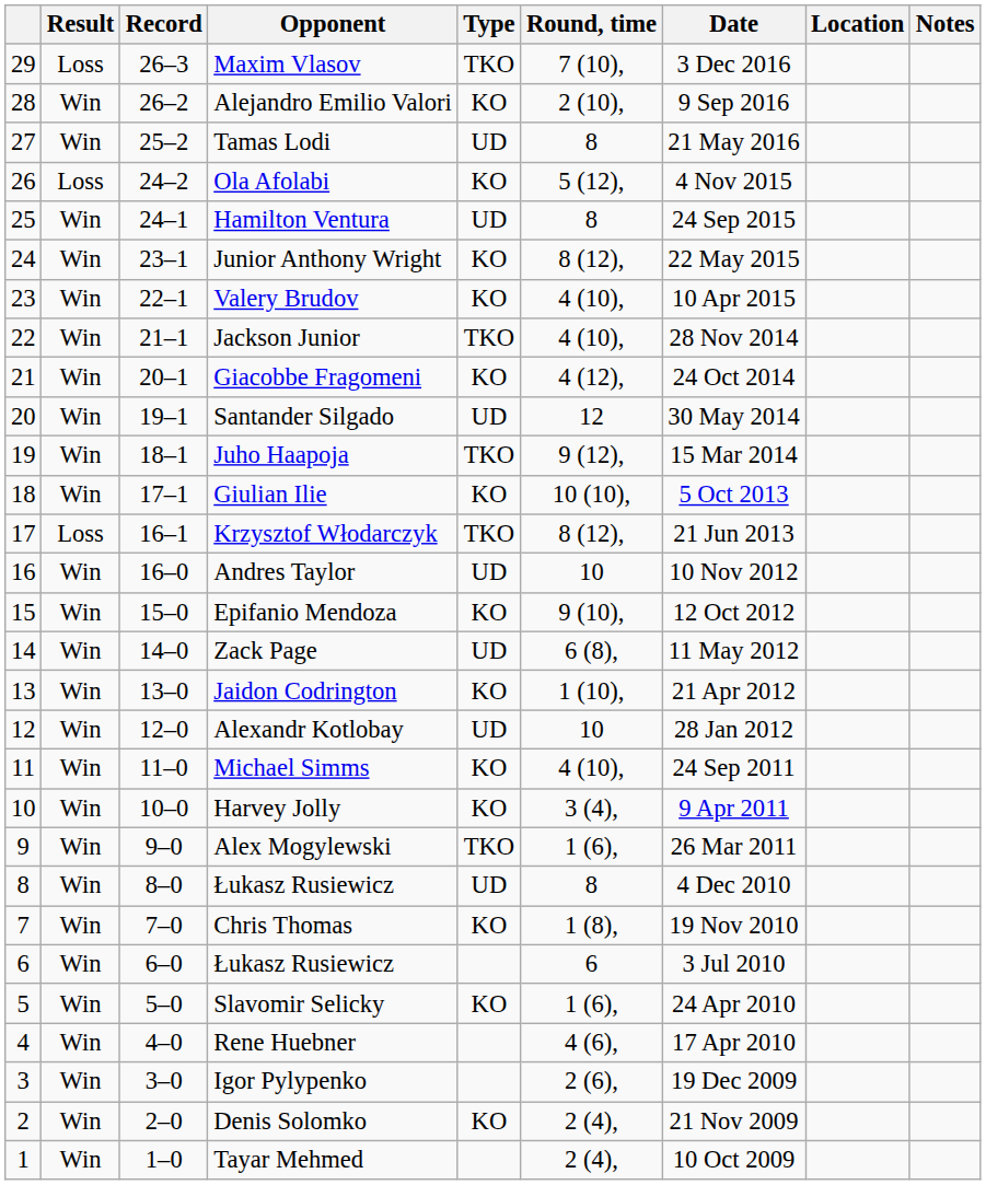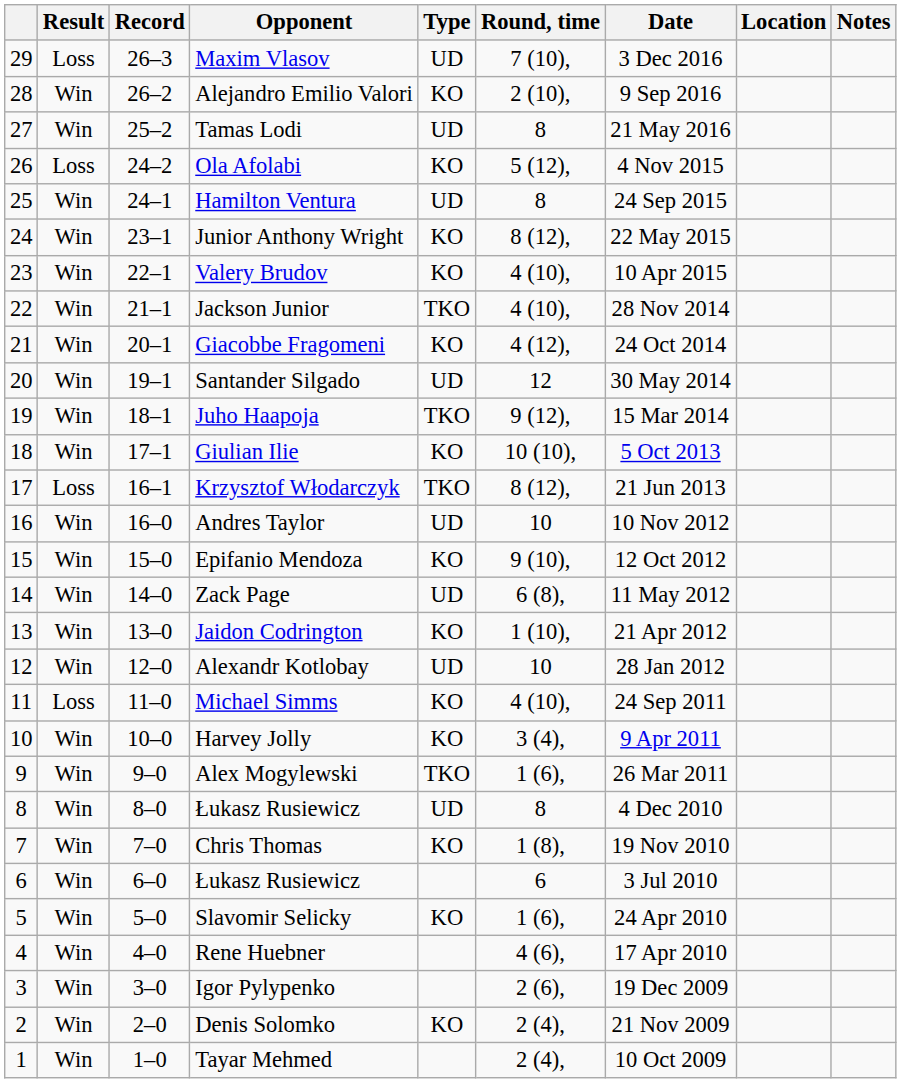 <table class="wikitable" style="text-align:center">
 <tr>
 <th></th>
 <th>Result</th>
 <th>Record</th>
 <th>Opponent</th>
 <th>Type</th>
 <th>Round, time</th>
 <th>Date</th>
 <th>Location</th>
 <th>Notes</th>
 </tr>
 <tr>
 <td>29</td>
 <td>Loss</td>
 <td>26–3</td>
 <td style="text-align:left;"><a href='#'>Maxim Vlasov</a></td>
-<td>TKO</td>
+<td>UD</td>
 <td>7 (10), </td>
 <td>3 Dec 2016</td>
 <td style="text-align:left;"></td>
 <td style="text-align:left;"></td>
 </tr>
 <tr>
 <td>28</td>
 <td>Win</td>
 <td>26–2</td>
 <td style="text-align:left;">Alejandro Emilio Valori</td>
 <td>KO</td>
 <td>2 (10), </td>
 <td>9 Sep 2016</td>
 <td style="text-align:left;"></td>
 <td></td>
 </tr>
 <tr>
 <td>27</td>
 <td>Win</td>
 <td>25–2</td>
 <td style="text-align:left;">Tamas Lodi</td>
 <td>UD</td>
 <td>8</td>
 <td>21 May 2016</td>
 <td style="text-align:left;"></td>
 <td></td>
 </tr>
 <tr>
 <td>26</td>
 <td>Loss</td>
 <td>24–2</td>
 <td style="text-align:left;"><a href='#'>Ola Afolabi</a></td>
 <td>KO</td>
 <td>5 (12), </td>
 <td>4 Nov 2015</td>
 <td style="text-align:left;"></td>
 <td style="text-align:left;"></td>
 </tr>
 <tr>
 <td>25</td>
 <td>Win</td>
 <td>24–1</td>
 <td style="text-align:left;"><a href='#'>Hamilton Ventura</a></td>
 <td>UD</td>
 <td>8</td>
 <td>24 Sep 2015</td>
 <td style="text-align:left;"></td>
 <td></td>
 </tr>
 <tr>
 <td>24</td>
 <td>Win</td>
 <td>23–1</td>
 <td style="text-align:left;">Junior Anthony Wright</td>
 <td>KO</td>
 <td>8 (12), </td>
 <td>22 May 2015</td>
 <td style="text-align:left;"></td>
 <td style="text-align:left;"></td>
 </tr>
 <tr>
 <td>23</td>
 <td>Win</td>
 <td>22–1</td>
 <td style="text-align:left;"><a href='#'>Valery Brudov</a></td>
 <td>KO</td>
 <td>4 (10), </td>
 <td>10 Apr 2015</td>
 <td style="text-align:left;"></td>
 <td></td>
 </tr>
 <tr>
 <td>22</td>
 <td>Win</td>
 <td>21–1</td>
 <td style="text-align:left;">Jackson Junior</td>
 <td>TKO</td>
 <td>4 (10), </td>
 <td>28 Nov 2014</td>
 <td style="text-align:left;"></td>
 <td></td>
 </tr>
 <tr>
 <td>21</td>
 <td>Win</td>
 <td>20–1</td>
 <td style="text-align:left;"><a href='#'>Giacobbe Fragomeni</a></td>
 <td>KO</td>
 <td>4 (12), </td>
 <td>24 Oct 2014</td>
 <td style="text-align:left;"></td>
 <td style="text-align:left;"></td>
 </tr>
 <tr>
 <td>20</td>
 <td>Win</td>
 <td>19–1</td>
 <td style="text-align:left;">Santander Silgado</td>
 <td>UD</td>
 <td>12</td>
 <td>30 May 2014</td>
 <td style="text-align:left;"></td>
 <td style="text-align:left;"></td>
 </tr>
 <tr>
 <td>19</td>
 <td>Win</td>
 <td>18–1</td>
 <td style="text-align:left;"><a href='#'>Juho Haapoja</a></td>
 <td>TKO</td>
 <td>9 (12), </td>
 <td>15 Mar 2014</td>
 <td style="text-align:left;"></td>
 <td style="text-align:left;"></td>
 </tr>
 <tr>
 <td>18</td>
 <td>Win</td>
 <td>17–1</td>
 <td style="text-align:left;"><a href='#'>Giulian Ilie</a></td>
 <td>KO</td>
 <td>10 (10), </td>
 <td><a href='#'>5 Oct 2013</a></td>
 <td style="text-align:left;"></td>
 <td></td>
 </tr>
 <tr>
 <td>17</td>
 <td>Loss</td>
 <td>16–1</td>
 <td style="text-align:left;"><a href='#'>Krzysztof Włodarczyk</a></td>
 <td>TKO</td>
 <td>8 (12), </td>
 <td>21 Jun 2013</td>
 <td style="text-align:left;"></td>
 <td style="text-align:left;"></td>
 </tr>
 <tr>
 <td>16</td>
 <td>Win</td>
 <td>16–0</td>
 <td style="text-align:left;">Andres Taylor</td>
 <td>UD</td>
 <td>10</td>
 <td>10 Nov 2012</td>
 <td style="text-align:left;"></td>
 <td></td>
 </tr>
 <tr>
 <td>15</td>
 <td>Win</td>
 <td>15–0</td>
 <td style="text-align:left;">Epifanio Mendoza</td>
 <td>KO</td>
 <td>9 (10), </td>
 <td>12 Oct 2012</td>
 <td style="text-align:left;"></td>
 <td style="text-align:left;"></td>
 </tr>
 <tr>
 <td>14</td>
 <td>Win</td>
 <td>14–0</td>
 <td style="text-align:left;">Zack Page</td>
 <td>UD</td>
 <td>6 (8), </td>
 <td>11 May 2012</td>
 <td style="text-align:left;"></td>
 <td></td>
 </tr>
 <tr>
 <td>13</td>
 <td>Win</td>
 <td>13–0</td>
 <td style="text-align:left;"><a href='#'>Jaidon Codrington</a></td>
 <td>KO</td>
 <td>1 (10), </td>
 <td>21 Apr 2012</td>
 <td style="text-align:left;"></td>
 <td style="text-align:left;"></td>
 </tr>
 <tr>
 <td>12</td>
 <td>Win</td>
 <td>12–0</td>
 <td style="text-align:left;">Alexandr Kotlobay</td>
 <td>UD</td>
 <td>10</td>
 <td>28 Jan 2012</td>
 <td style="text-align:left;"></td>
 <td style="text-align:left;"></td>
 </tr>
 <tr>
 <td>11</td>
-<td>Win</td>
+<td>Loss</td>
 <td>11–0</td>
 <td style="text-align:left;"><a href='#'>Michael Simms</a></td>
 <td>KO</td>
 <td>4 (10), </td>
 <td>24 Sep 2011</td>
 <td style="text-align:left;"></td>
 <td></td>
 </tr>
 <tr>
 <td>10</td>
 <td>Win</td>
 <td>10–0</td>
 <td style="text-align:left;">Harvey Jolly</td>
 <td>KO</td>
 <td>3 (4), </td>
 <td><a href='#'>9 Apr 2011</a></td>
 <td style="text-align:left;"></td>
 <td></td>
 </tr>
 <tr>
 <td>9</td>
 <td>Win</td>
 <td>9–0</td>
 <td style="text-align:left;">Alex Mogylewski</td>
 <td>TKO</td>
 <td>1 (6), </td>
 <td>26 Mar 2011</td>
 <td style="text-align:left;"></td>
 <td></td>
 </tr>
 <tr>
 <td>8</td>
 <td>Win</td>
 <td>8–0</td>
 <td style="text-align:left;">Łukasz Rusiewicz</td>
 <td>UD</td>
 <td>8</td>
 <td>4 Dec 2010</td>
 <td style="text-align:left;"></td>
 <td></td>
 </tr>
 <tr>
 <td>7</td>
 <td>Win</td>
 <td>7–0</td>
 <td style="text-align:left;">Chris Thomas</td>
 <td>KO</td>
 <td>1 (8), </td>
 <td>19 Nov 2010</td>
 <td style="text-align:left;"></td>
 <td></td>
 </tr>
 <tr>
 <td>6</td>
 <td>Win</td>
 <td>6–0</td>
 <td style="text-align:left;">Łukasz Rusiewicz</td>
 <td></td>
 <td>6</td>
 <td>3 Jul 2010</td>
 <td style="text-align:left;"></td>
 <td></td>
 </tr>
 <tr>
 <td>5</td>
 <td>Win</td>
 <td>5–0</td>
 <td style="text-align:left;">Slavomir Selicky</td>
 <td>KO</td>
 <td>1 (6), </td>
 <td>24 Apr 2010</td>
 <td style="text-align:left;"></td>
 <td></td>
 </tr>
 <tr>
 <td>4</td>
 <td>Win</td>
 <td>4–0</td>
 <td style="text-align:left;">Rene Huebner</td>
 <td></td>
 <td>4 (6), </td>
 <td>17 Apr 2010</td>
 <td style="text-align:left;"></td>
 <td></td>
 </tr>
 <tr>
 <td>3</td>
 <td>Win</td>
 <td>3–0</td>
 <td style="text-align:left;">Igor Pylypenko</td>
 <td></td>
 <td>2 (6), </td>
 <td>19 Dec 2009</td>
 <td style="text-align:left;"></td>
 <td></td>
 </tr>
 <tr>
 <td>2</td>
 <td>Win</td>
 <td>2–0</td>
 <td style="text-align:left;">Denis Solomko</td>
 <td>KO</td>
 <td>2 (4), </td>
 <td>21 Nov 2009</td>
 <td style="text-align:left;"></td>
 <td></td>
 </tr>
 <tr>
 <td>1</td>
 <td>Win</td>
 <td>1–0</td>
 <td style="text-align:left;">Tayar Mehmed</td>
 <td></td>
 <td>2 (4), </td>
 <td>10 Oct 2009</td>
 <td style="text-align:left;"></td>
 <td></td>
 </tr>
 </table>
